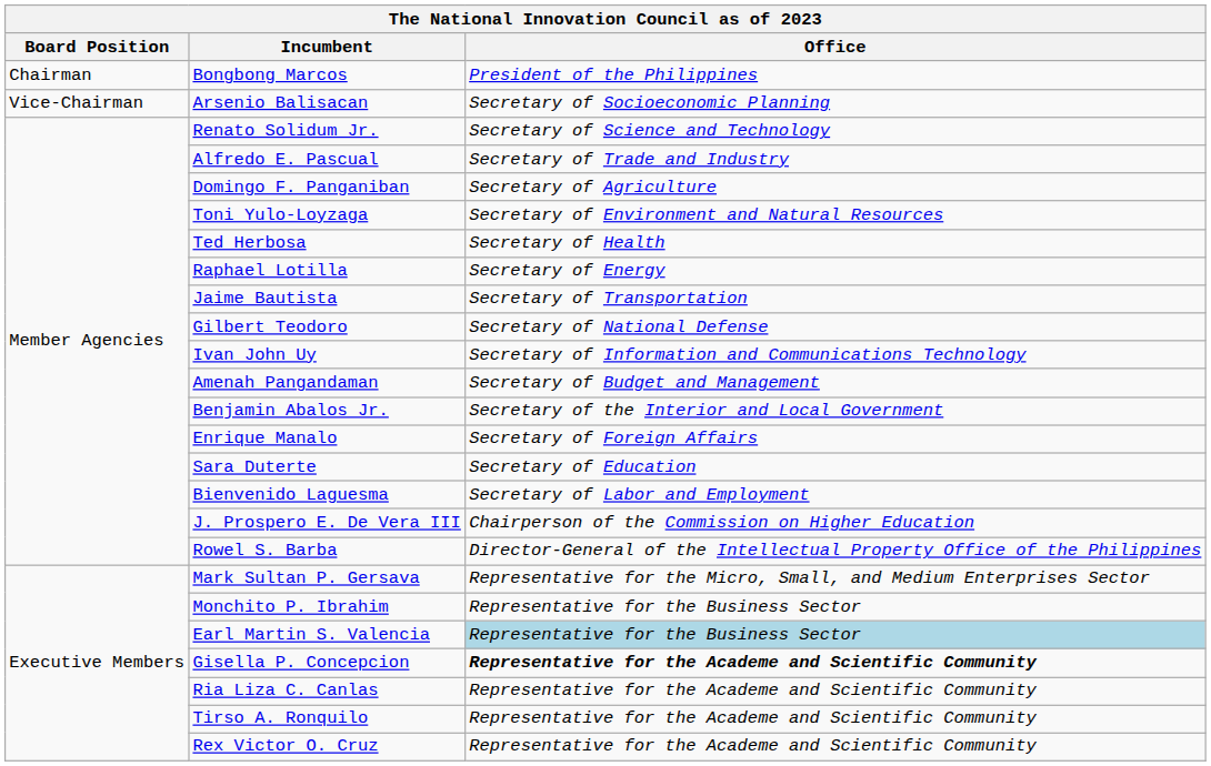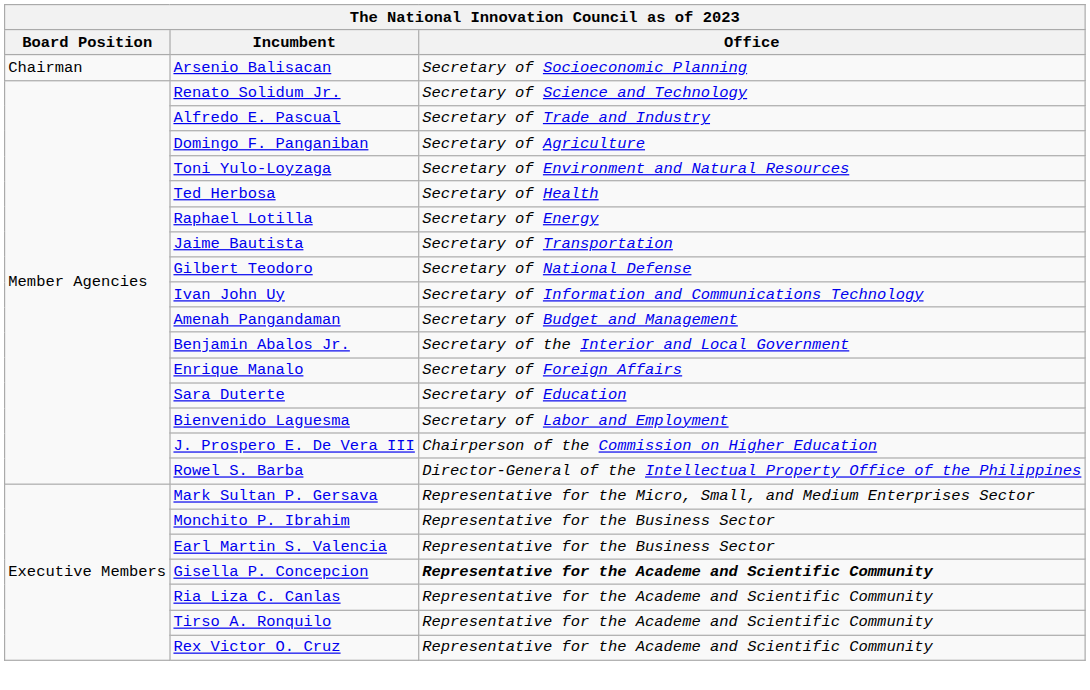 <table class="wikitable">
 <tr>
 <th colspan="3">The National Innovation Council as of 2023</th>
 </tr>
 <tr>
 <th>Board Position</th>
 <th>Incumbent</th>
 <th>Office</th>
 </tr>
 <tr>
 <td>Chairman</td>
-<td><a href='#'>Bongbong Marcos</a></td>
-<td><em><a href='#'>President of the Philippines</a></em></td>
-</tr>
-<tr>
-<td>Vice-Chairman</td>
 <td><a href='#'>Arsenio Balisacan</a></td>
 <td><em>Secretary of <a href='#'>Socioeconomic Planning</a></em></td>
 </tr>
 <tr>
 <td rowspan="16">Member Agencies</td>
 <td><a href='#'>Renato Solidum Jr.</a></td>
 <td><em>Secretary of <a href='#'>Science and Technology</a></em></td>
 </tr>
 <tr>
 <td><a href='#'>Alfredo E. Pascual</a></td>
 <td><em>Secretary of <a href='#'>Trade and Industry</a></em></td>
 </tr>
 <tr>
 <td><a href='#'>Domingo F. Panganiban</a></td>
 <td><em>Secretary of <a href='#'>Agriculture</a></em></td>
 </tr>
 <tr>
 <td><a href='#'>Toni Yulo-Loyzaga</a></td>
 <td><em>Secretary of <a href='#'>Environment and Natural Resources</a></em></td>
 </tr>
 <tr>
 <td><a href='#'>Ted Herbosa</a></td>
 <td><em>Secretary of <a href='#'>Health</a></em></td>
 </tr>
 <tr>
 <td><a href='#'>Raphael Lotilla</a></td>
 <td><em>Secretary of <a href='#'>Energy</a></em></td>
 </tr>
 <tr>
 <td><a href='#'>Jaime Bautista</a></td>
 <td><em>Secretary of <a href='#'>Transportation</a></em></td>
 </tr>
 <tr>
 <td><a href='#'>Gilbert Teodoro</a></td>
 <td><em>Secretary of <a href='#'>National Defense</a></em></td>
 </tr>
 <tr>
 <td><a href='#'>Ivan John Uy</a></td>
 <td><em>Secretary of <a href='#'>Information and Communications Technology</a></em></td>
 </tr>
 <tr>
 <td><a href='#'>Amenah Pangandaman</a></td>
 <td><em>Secretary of <a href='#'>Budget and Management</a></em></td>
 </tr>
 <tr>
 <td><a href='#'>Benjamin Abalos Jr.</a></td>
 <td><em>Secretary of the <a href='#'>Interior and Local Government</a></em></td>
 </tr>
 <tr>
 <td><a href='#'>Enrique Manalo</a></td>
 <td><em>Secretary of <a href='#'>Foreign Affairs</a></em></td>
 </tr>
 <tr>
 <td><a href='#'>Sara Duterte</a></td>
 <td><em>Secretary of <a href='#'>Education</a></em></td>
 </tr>
 <tr>
 <td><a href='#'>Bienvenido Laguesma</a></td>
 <td><em>Secretary of <a href='#'>Labor and Employment</a></em></td>
 </tr>
 <tr>
 <td><a href='#'>J. Prospero E. De Vera III</a></td>
 <td><em>Chairperson of the <a href='#'>Commission on Higher Education</a></em></td>
 </tr>
 <tr>
 <td><a href='#'>Rowel S. Barba</a></td>
 <td><em>Director-General of the <a href='#'>Intellectual Property Office of the Philippines</a></em></td>
 </tr>
 <tr>
 <td rowspan="7">Executive Members</td>
 <td><a href='#'>Mark Sultan P. Gersava</a></td>
 <td><em>Representative for the Micro, Small, and Medium Enterprises Sector</em></td>
 </tr>
 <tr>
 <td><a href='#'>Monchito P. Ibrahim</a></td>
 <td><em>Representative for the Business Sector</em></td>
 </tr>
 <tr>
 <td><a href='#'>Earl Martin S. Valencia</a></td>
-<td style="background: lightblue;"><em>Representative for the Business Sector</em></td>
+<td><em>Representative for the Business Sector</em></td>
 </tr>
 <tr>
 <td><a href='#'>Gisella P. Concepcion</a></td>
 <td><strong><em>Representative for the Academe and Scientific Community</em></strong></td>
 </tr>
 <tr>
 <td><a href='#'>Ria Liza C. Canlas</a></td>
 <td><em>Representative for the Academe and Scientific Community</em></td>
 </tr>
 <tr>
 <td><a href='#'>Tirso A. Ronquilo</a></td>
 <td><em>Representative for the Academe and Scientific Community</em></td>
 </tr>
 <tr>
 <td><a href='#'>Rex Victor O. Cruz</a></td>
 <td><em>Representative for the Academe and Scientific Community</em></td>
 </tr>
 </table>
